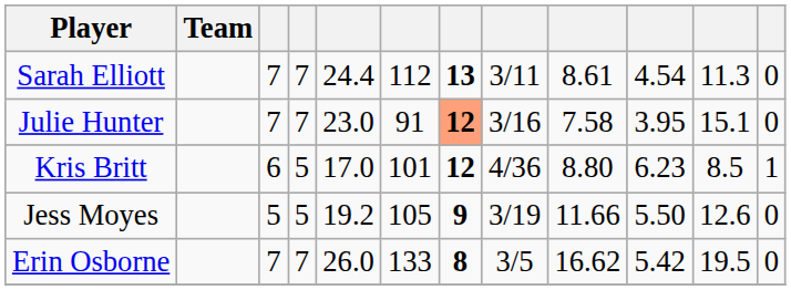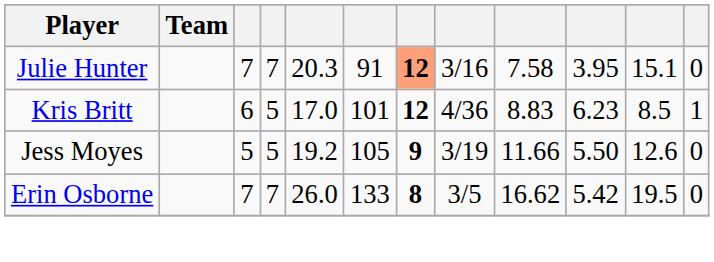 <table class="wikitable sortable" style="text-align:center">
 <tr>
 <th class="unsortable">Player</th>
 <th>Team</th>
 <th></th>
 <th></th>
 <th></th>
 <th></th>
 <th></th>
 <th></th>
 <th></th>
 <th></th>
 <th></th>
 <th></th>
 </tr>
 <tr>
-<td><a href='#'>Sarah Elliott</a></td>
-<td style="text-align:left;"></td>
-<td>7</td>
-<td>7</td>
-<td>24.4</td>
-<td>112</td>
-<td><strong>13</strong></td>
-<td>3/11</td>
-<td>8.61</td>
-<td>4.54</td>
-<td>11.3</td>
-<td>0</td>
-</tr>
-<tr>
 <td><a href='#'>Julie Hunter</a></td>
 <td style="text-align:left;"></td>
 <td>7</td>
 <td>7</td>
-<td>23.0</td>
+<td>20.3</td>
 <td>91</td>
 <td style="background: lightsalmon;"><strong>12</strong></td>
 <td>3/16</td>
 <td>7.58</td>
 <td>3.95</td>
 <td>15.1</td>
 <td>0</td>
 </tr>
 <tr>
 <td><a href='#'>Kris Britt</a></td>
 <td style="text-align:left;"></td>
 <td>6</td>
 <td>5</td>
 <td>17.0</td>
 <td>101</td>
 <td><strong>12</strong></td>
 <td>4/36</td>
-<td>8.80</td>
+<td>8.83</td>
 <td>6.23</td>
 <td>8.5</td>
 <td>1</td>
 </tr>
 <tr>
 <td>Jess Moyes</td>
 <td style="text-align:left;"></td>
 <td>5</td>
 <td>5</td>
 <td>19.2</td>
 <td>105</td>
 <td><strong>9</strong></td>
 <td>3/19</td>
 <td>11.66</td>
 <td>5.50</td>
 <td>12.6</td>
 <td>0</td>
 </tr>
 <tr>
 <td><a href='#'>Erin Osborne</a></td>
 <td style="text-align:left;"></td>
 <td>7</td>
 <td>7</td>
 <td>26.0</td>
 <td>133</td>
 <td><strong>8</strong></td>
 <td>3/5</td>
 <td>16.62</td>
 <td>5.42</td>
 <td>19.5</td>
 <td>0</td>
 </tr>
 <tr>
 </tr>
 </table>
